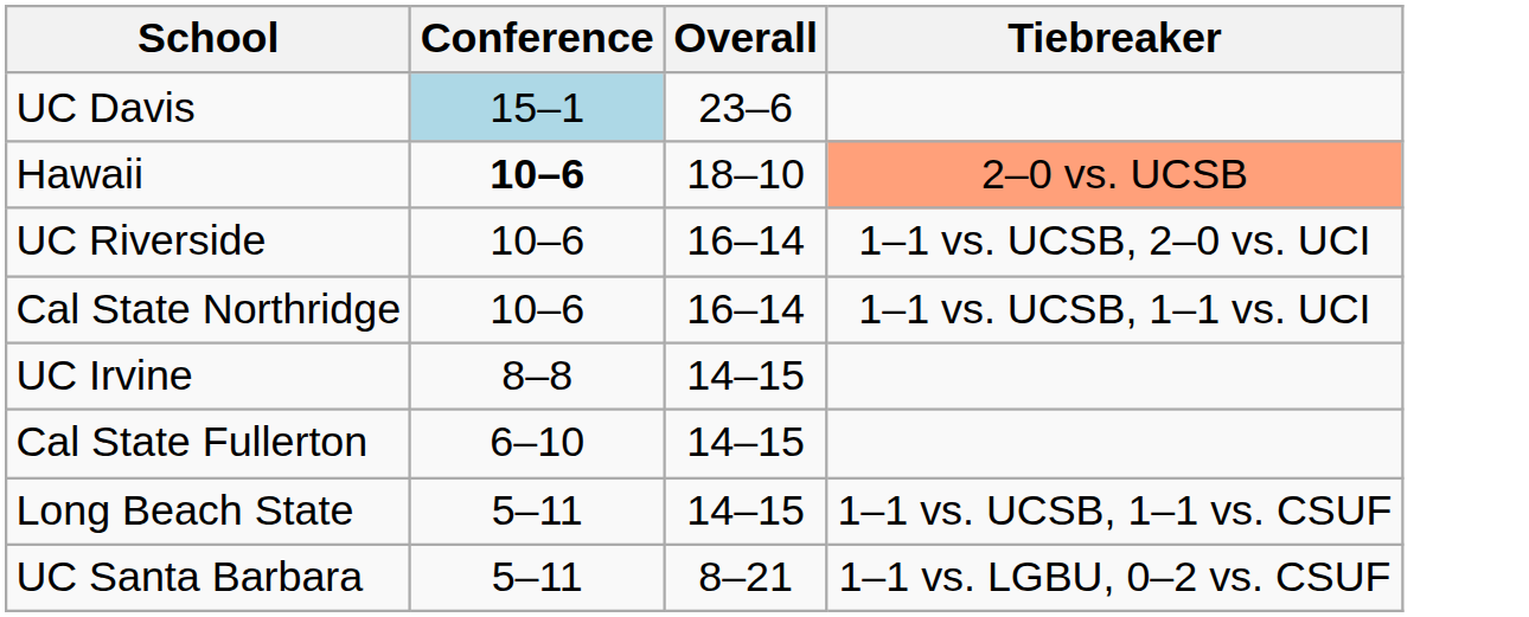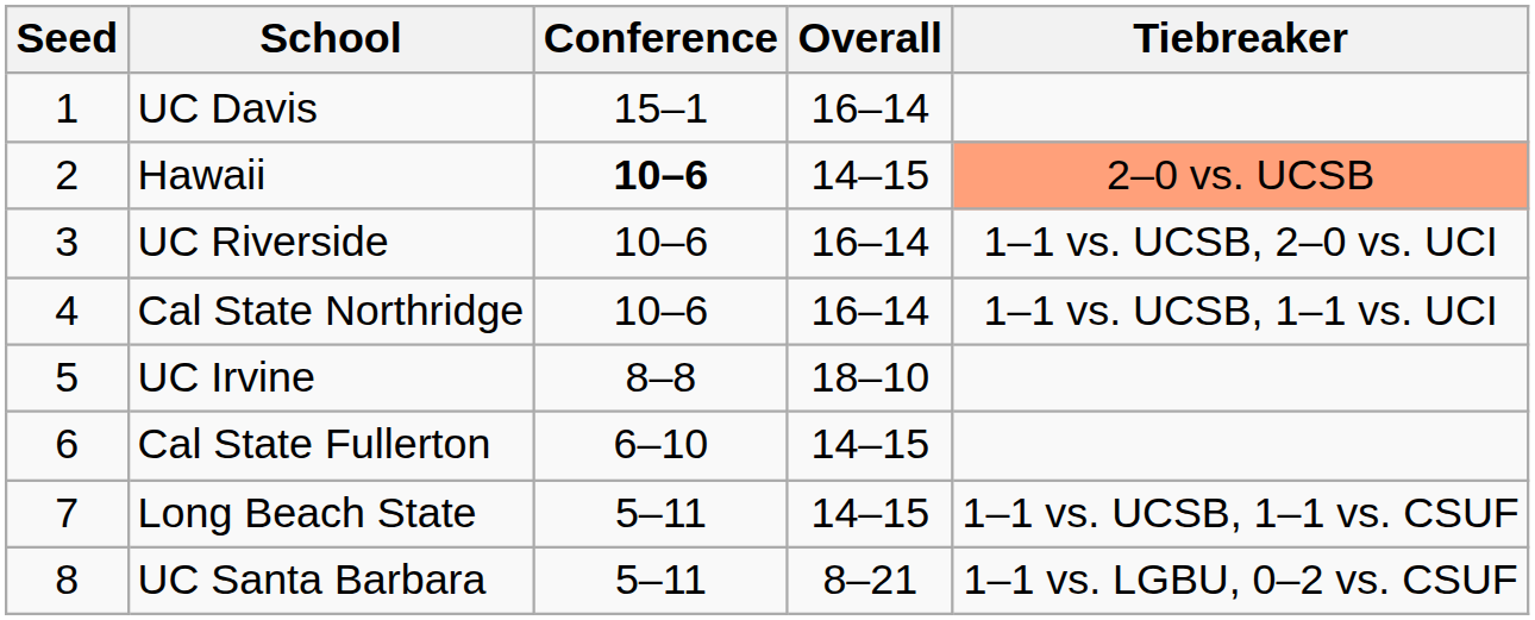 <table class="wikitable" style="text-align:center">
 <tr>
+<th>Seed</th>
 <th>School</th>
 <th>Conference</th>
 <th>Overall</th>
 <th>Tiebreaker</th>
 </tr>
 <tr>
+<td>1</td>
 <td align=left>UC Davis</td>
-<td style="background: lightblue;">15–1</td>
-<td>23–6</td>
+<td>15–1</td>
+<td>16–14</td>
 <td></td>
 </tr>
 <tr>
+<td>2</td>
 <td align=left>Hawaii</td>
 <td><strong>10–6</strong></td>
-<td>18–10</td>
+<td>14–15</td>
 <td style="background: lightsalmon;">2–0 vs. UCSB</td>
 </tr>
 <tr>
+<td>3</td>
 <td align=left>UC Riverside</td>
 <td>10–6</td>
 <td>16–14</td>
 <td>1–1 vs. UCSB, 2–0 vs. UCI</td>
 </tr>
 <tr>
+<td>4</td>
 <td align=left>Cal State Northridge</td>
 <td>10–6</td>
 <td>16–14</td>
 <td>1–1 vs. UCSB, 1–1 vs. UCI</td>
 </tr>
 <tr>
+<td>5</td>
 <td align=left>UC Irvine</td>
 <td>8–8</td>
-<td>14–15</td>
+<td>18–10</td>
 <td></td>
 </tr>
 <tr>
+<td>6</td>
 <td align=left>Cal State Fullerton</td>
 <td>6–10</td>
 <td>14–15</td>
 <td></td>
 </tr>
 <tr>
+<td>7</td>
 <td align=left>Long Beach State</td>
 <td>5–11</td>
 <td>14–15</td>
 <td>1–1 vs. UCSB, 1–1 vs. CSUF</td>
 </tr>
 <tr>
+<td>8</td>
 <td align=left>UC Santa Barbara</td>
 <td>5–11</td>
 <td>8–21</td>
 <td>1–1 vs. LGBU, 0–2 vs. CSUF</td>
 </tr>
 </table>
